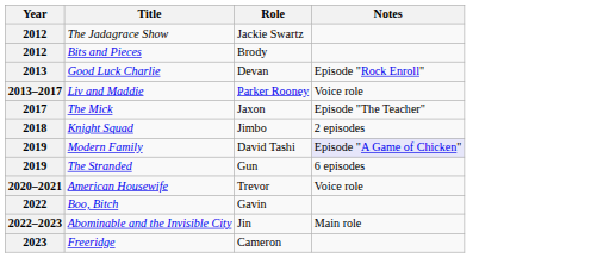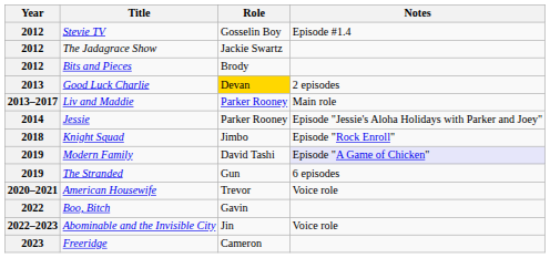 <table class="wikitable sortable plainrowheaders">
 <tr>
 <th scope="col">Year</th>
 <th scope="col">Title</th>
 <th scope="col">Role</th>
 <th scope="col">Notes</th>
+</tr>
+<tr>
+<th scope="row">2012</th>
+<td><em><a href='#'>Stevie TV</a></em></td>
+<td>Gosselin Boy</td>
+<td>Episode #1.4</td>
 </tr>
 <tr>
 <th scope="row">2012</th>
 <td><em>The Jadagrace Show</em></td>
 <td>Jackie Swartz</td>
 <td></td>
 </tr>
 <tr>
 <th scope="row">2012</th>
 <td><a href='#'><em>Bits and Pieces</em></a></td>
 <td>Brody</td>
 <td></td>
 </tr>
 <tr>
 <th scope="row">2013</th>
 <td><em><a href='#'>Good Luck Charlie</a></em></td>
-<td>Devan</td>
-<td>Episode "<a href='#'>Rock Enroll</a>"</td>
+<td style="background: gold;">Devan</td>
+<td>2 episodes</td>
 </tr>
 <tr>
 <th scope="row">2013–2017</th>
 <td><em><a href='#'>Liv and Maddie</a></em></td>
 <td><a href='#'>Parker Rooney</a></td>
-<td>Voice role</td>
+<td>Main role</td>
 </tr>
 <tr>
-<th scope="row">2017</th>
-<td><em><a href='#'>The Mick</a></em></td>
-<td>Jaxon</td>
-<td>Episode "The Teacher"</td>
+<th scope="row">2014</th>
+<td><em><a href='#'>Jessie</a></em></td>
+<td>Parker Rooney</td>
+<td>Episode "Jessie's Aloha Holidays with Parker and Joey"</td>
 </tr>
 <tr>
 <th scope="row">2018</th>
 <td><em><a href='#'>Knight Squad</a></em></td>
 <td>Jimbo</td>
-<td>2 episodes</td>
+<td>Episode "<a href='#'>Rock Enroll</a>"</td>
 </tr>
 <tr>
 <th scope="row">2019</th>
 <td><em><a href='#'>Modern Family</a></em></td>
 <td>David Tashi</td>
 <td style="background: lavender;">Episode "<a href='#'>A Game of Chicken</a>"</td>
 </tr>
 <tr>
 <th scope="row">2019</th>
 <td><em><a href='#'>The Stranded</a></em></td>
 <td>Gun</td>
 <td>6 episodes</td>
 </tr>
 <tr>
 <th scope="row">2020–2021</th>
 <td><em><a href='#'>American Housewife</a></em></td>
 <td>Trevor</td>
 <td>Voice role</td>
 </tr>
 <tr>
 <th scope="row">2022</th>
 <td><em><a href='#'>Boo, Bitch</a></em></td>
 <td>Gavin</td>
 <td></td>
 </tr>
 <tr>
 <th scope="row">2022–2023</th>
 <td><em><a href='#'>Abominable and the Invisible City</a></em></td>
 <td>Jin</td>
-<td>Main role</td>
+<td>Voice role</td>
 </tr>
 <tr>
 <th scope="row">2023</th>
 <td><em><a href='#'>Freeridge</a></em></td>
 <td>Cameron</td>
 <td></td>
 </tr>
 </table>
